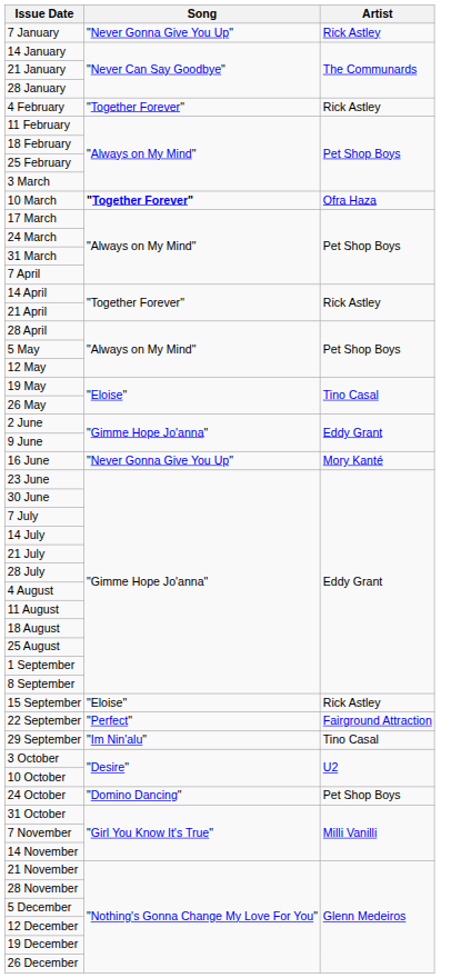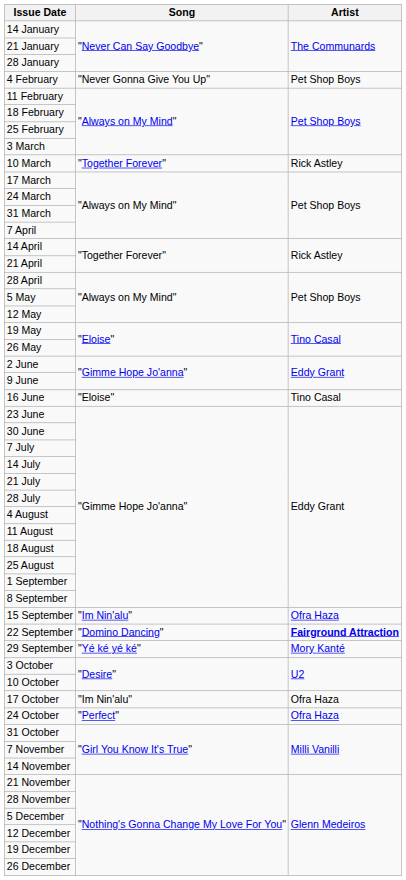 <table class="wikitable">
 <tr>
 <th>Issue Date</th>
 <th>Song</th>
 <th>Artist</th>
-</tr>
-<tr>
-<td>7 January</td>
-<td>"<a href='#'>Never Gonna Give You Up</a>"</td>
-<td><a href='#'>Rick Astley</a></td>
 </tr>
 <tr>
 <td>14 January</td>
 <td rowspan=3>"<a href='#'>Never Can Say Goodbye</a>"</td>
 <td rowspan=3><a href='#'>The Communards</a></td>
 </tr>
 <tr>
 <td>21 January</td>
 </tr>
 <tr>
 <td>28 January</td>
 </tr>
 <tr>
 <td>4 February</td>
-<td>"<a href='#'>Together Forever</a>"</td>
-<td>Rick Astley</td>
+<td>"Never Gonna Give You Up"</td>
+<td>Pet Shop Boys</td>
 </tr>
 <tr>
 <td>11 February</td>
 <td rowspan=4>"<a href='#'>Always on My Mind</a>"</td>
 <td rowspan=4><a href='#'>Pet Shop Boys</a></td>
 </tr>
 <tr>
 <td>18 February</td>
 </tr>
 <tr>
 <td>25 February</td>
 </tr>
 <tr>
 <td>3 March</td>
 </tr>
 <tr>
 <td>10 March</td>
-<td><strong>"<a href='#'>Together Forever</a>"</strong></td>
-<td><a href='#'>Ofra Haza</a></td>
+<td>"<a href='#'>Together Forever</a>"</td>
+<td>Rick Astley</td>
 </tr>
 <tr>
 <td>17 March</td>
 <td rowspan=4>"Always on My Mind"</td>
 <td rowspan=4>Pet Shop Boys</td>
 </tr>
 <tr>
 <td>24 March</td>
 </tr>
 <tr>
 <td>31 March</td>
 </tr>
 <tr>
 <td>7 April</td>
 </tr>
 <tr>
 <td>14 April</td>
 <td rowspan=2>"Together Forever"</td>
 <td rowspan=2>Rick Astley</td>
 </tr>
 <tr>
 <td>21 April</td>
 </tr>
 <tr>
 <td>28 April</td>
 <td rowspan=3>"Always on My Mind"</td>
 <td rowspan=3>Pet Shop Boys</td>
 </tr>
 <tr>
 <td>5 May</td>
 </tr>
 <tr>
 <td>12 May</td>
 </tr>
 <tr>
 <td>19 May</td>
 <td rowspan=2>"<a href='#'>Eloise</a>"</td>
 <td rowspan=2><a href='#'>Tino Casal</a></td>
 </tr>
 <tr>
 <td>26 May</td>
 </tr>
 <tr>
 <td>2 June</td>
 <td rowspan=2>"<a href='#'>Gimme Hope Jo'anna</a>"</td>
 <td rowspan=2><a href='#'>Eddy Grant</a></td>
 </tr>
 <tr>
 <td>9 June</td>
 </tr>
 <tr>
 <td>16 June</td>
-<td>"<a href='#'>Never Gonna Give You Up</a>"</td>
-<td><a href='#'>Mory Kanté</a></td>
+<td>"Eloise"</td>
+<td>Tino Casal</td>
 </tr>
 <tr>
 <td>23 June</td>
 <td rowspan=12>"Gimme Hope Jo'anna"</td>
 <td rowspan=12>Eddy Grant</td>
 </tr>
 <tr>
 <td>30 June</td>
 </tr>
 <tr>
 <td>7 July</td>
 </tr>
 <tr>
 <td>14 July</td>
 </tr>
 <tr>
 <td>21 July</td>
 </tr>
 <tr>
 <td>28 July</td>
 </tr>
 <tr>
 <td>4 August</td>
 </tr>
 <tr>
 <td>11 August</td>
 </tr>
 <tr>
 <td>18 August</td>
 </tr>
 <tr>
 <td>25 August</td>
 </tr>
 <tr>
 <td>1 September</td>
 </tr>
 <tr>
 <td>8 September</td>
 </tr>
 <tr>
 <td>15 September</td>
-<td>"Eloise"</td>
-<td>Rick Astley</td>
+<td>"<a href='#'>Im Nin'alu</a>"</td>
+<td><a href='#'>Ofra Haza</a></td>
 </tr>
 <tr>
 <td>22 September</td>
-<td>"<a href='#'>Perfect</a>"</td>
-<td><a href='#'>Fairground Attraction</a></td>
+<td>"<a href='#'>Domino Dancing</a>"</td>
+<td><strong><a href='#'>Fairground Attraction</a></strong></td>
 </tr>
 <tr>
 <td>29 September</td>
-<td>"<a href='#'>Im Nin'alu</a>"</td>
-<td>Tino Casal</td>
+<td>"<a href='#'>Yé ké yé ké</a>"</td>
+<td><a href='#'>Mory Kanté</a></td>
 </tr>
 <tr>
 <td>3 October</td>
 <td rowspan=2>"<a href='#'>Desire</a>"</td>
 <td rowspan=2><a href='#'>U2</a></td>
 </tr>
 <tr>
 <td>10 October</td>
 </tr>
 <tr>
+<td>17 October</td>
+<td>"Im Nin'alu"</td>
+<td>Ofra Haza</td>
+</tr>
+<tr>
 <td>24 October</td>
-<td>"<a href='#'>Domino Dancing</a>"</td>
-<td>Pet Shop Boys</td>
+<td>"<a href='#'>Perfect</a>"</td>
+<td><a href='#'>Ofra Haza</a></td>
 </tr>
 <tr>
 <td>31 October</td>
 <td rowspan=3>"<a href='#'>Girl You Know It's True</a>"</td>
 <td rowspan=3><a href='#'>Milli Vanilli</a></td>
 </tr>
 <tr>
 <td>7 November</td>
 </tr>
 <tr>
 <td>14 November</td>
 </tr>
 <tr>
 <td>21 November</td>
 <td rowspan=6>"<a href='#'>Nothing's Gonna Change My Love For You</a>"</td>
 <td rowspan=6><a href='#'>Glenn Medeiros</a></td>
 </tr>
 <tr>
 <td>28 November</td>
 </tr>
 <tr>
 <td>5 December</td>
 </tr>
 <tr>
 <td>12 December</td>
 </tr>
 <tr>
 <td>19 December</td>
 </tr>
 <tr>
 <td>26 December</td>
 </tr>
 </table>
